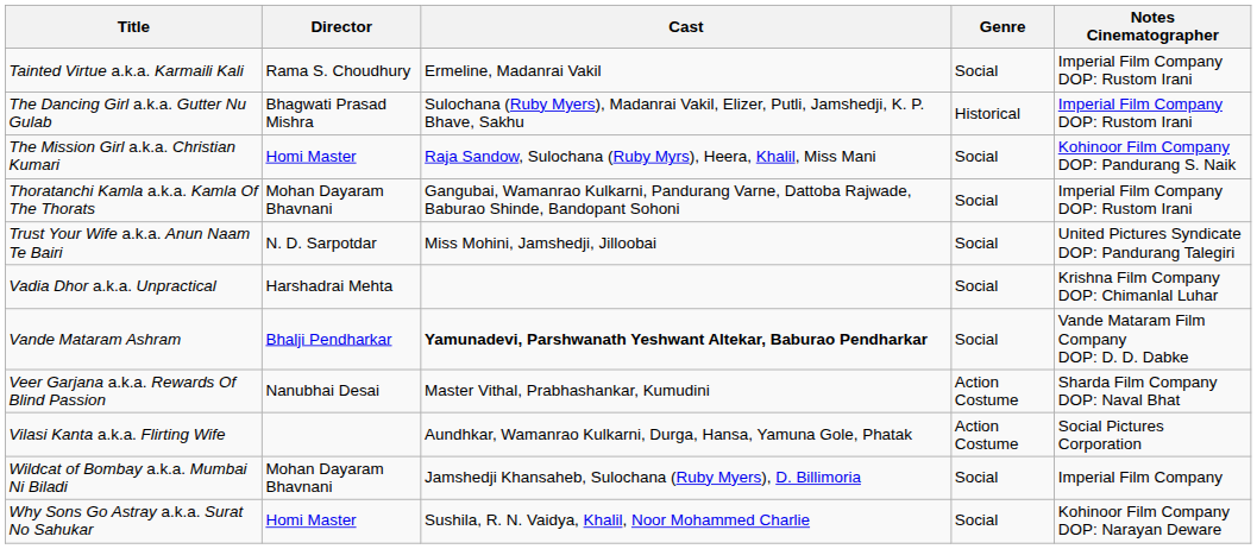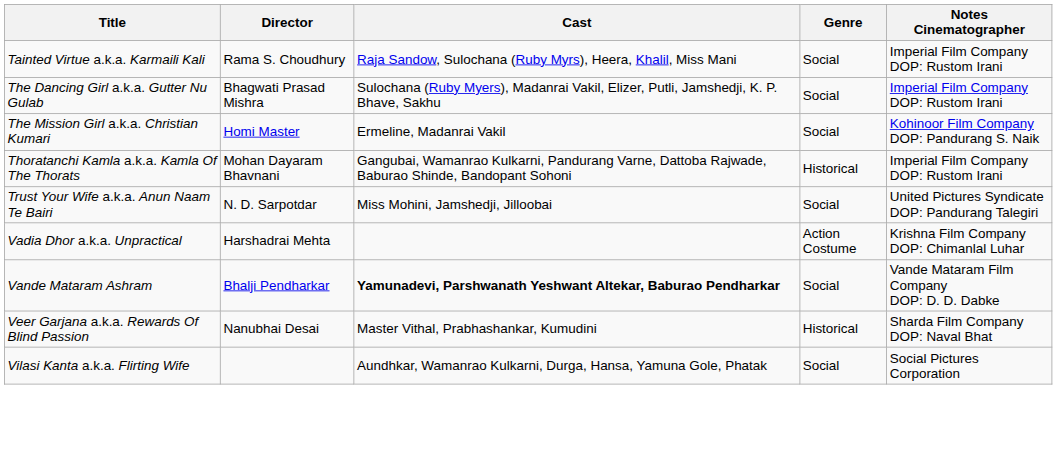 <table class="wikitable">
 <tr>
 <th>Title</th>
 <th>Director</th>
 <th>Cast</th>
 <th>Genre</th>
 <th>Notes<br>Cinematographer</th>
 </tr>
 <tr>
 <td><em>Tainted Virtue</em> a.k.a. <em>Karmaili Kali</em></td>
 <td>Rama S. Choudhury</td>
-<td>Ermeline, Madanrai Vakil</td>
+<td><a href='#'>Raja Sandow</a>, Sulochana (<a href='#'>Ruby Myrs</a>), Heera, <a href='#'>Khalil</a>, Miss Mani</td>
 <td>Social</td>
 <td>Imperial Film Company<br>DOP: Rustom Irani</td>
 </tr>
 <tr>
 <td><em>The Dancing Girl</em> a.k.a. <em>Gutter Nu Gulab</em></td>
 <td>Bhagwati Prasad Mishra</td>
 <td>Sulochana (<a href='#'>Ruby Myers</a>), Madanrai Vakil, Elizer, Putli, Jamshedji, K. P. Bhave, Sakhu</td>
-<td>Historical</td>
+<td>Social</td>
 <td><a href='#'>Imperial Film Company</a><br>DOP: Rustom Irani</td>
 </tr>
 <tr>
 <td><em>The Mission Girl</em> a.k.a. <em>Christian Kumari</em></td>
 <td><a href='#'>Homi Master</a></td>
-<td><a href='#'>Raja Sandow</a>, Sulochana (<a href='#'>Ruby Myrs</a>), Heera, <a href='#'>Khalil</a>, Miss Mani</td>
+<td>Ermeline, Madanrai Vakil</td>
 <td>Social</td>
 <td><a href='#'>Kohinoor Film Company</a><br>DOP: Pandurang S. Naik</td>
 </tr>
 <tr>
 <td><em>Thoratanchi Kamla</em> a.k.a. <em>Kamla Of The Thorats</em></td>
 <td>Mohan Dayaram Bhavnani</td>
 <td>Gangubai, Wamanrao Kulkarni, Pandurang Varne, Dattoba Rajwade, Baburao Shinde, Bandopant Sohoni</td>
-<td>Social</td>
+<td>Historical</td>
 <td>Imperial Film Company<br>DOP: Rustom Irani</td>
 </tr>
 <tr>
 <td><em>Trust Your Wife</em> a.k.a. <em>Anun Naam Te Bairi</em></td>
 <td>N. D. Sarpotdar</td>
 <td>Miss Mohini, Jamshedji, Jilloobai</td>
 <td>Social</td>
 <td>United Pictures Syndicate<br>DOP: Pandurang Talegiri</td>
 </tr>
 <tr>
 <td><em>Vadia Dhor</em> a.k.a. <em>Unpractical</em></td>
 <td>Harshadrai Mehta</td>
 <td></td>
-<td>Social</td>
+<td>Action Costume</td>
 <td>Krishna Film Company<br>DOP: Chimanlal Luhar</td>
 </tr>
 <tr>
 <td><em>Vande Mataram Ashram</em></td>
 <td><a href='#'>Bhalji Pendharkar</a></td>
 <td><strong>Yamunadevi, Parshwanath Yeshwant Altekar, Baburao Pendharkar</strong></td>
 <td>Social</td>
 <td>Vande Mataram Film Company<br>DOP: D. D. Dabke</td>
 </tr>
 <tr>
 <td><em>Veer Garjana</em> a.k.a. <em>Rewards Of Blind Passion</em></td>
 <td>Nanubhai Desai</td>
 <td>Master Vithal, Prabhashankar, Kumudini</td>
-<td>Action Costume</td>
+<td>Historical</td>
 <td>Sharda Film Company<br>DOP: Naval Bhat</td>
 </tr>
 <tr>
 <td><em>Vilasi Kanta</em> a.k.a. <em>Flirting Wife</em></td>
 <td></td>
 <td>Aundhkar, Wamanrao Kulkarni, Durga, Hansa, Yamuna Gole, Phatak</td>
-<td>Action Costume</td>
+<td>Social</td>
 <td>Social Pictures Corporation</td>
 </tr>
-<tr>
-<td><em>Wildcat of Bombay</em> a.k.a. <em>Mumbai Ni Biladi</em></td>
-<td>Mohan Dayaram Bhavnani</td>
-<td>Jamshedji Khansaheb, Sulochana (<a href='#'>Ruby Myers</a>), <a href='#'>D. Billimoria</a></td>
-<td>Social</td>
-<td>Imperial Film Company</td>
-</tr>
-<tr>
-<td><em>Why Sons Go Astray</em> a.k.a. <em>Surat No Sahukar</em></td>
-<td><a href='#'>Homi Master</a></td>
-<td>Sushila, R. N. Vaidya, <a href='#'>Khalil</a>, <a href='#'>Noor Mohammed Charlie</a></td>
-<td>Social</td>
-<td>Kohinoor Film Company<br>DOP: Narayan Deware</td>
-</tr>
 </table>
